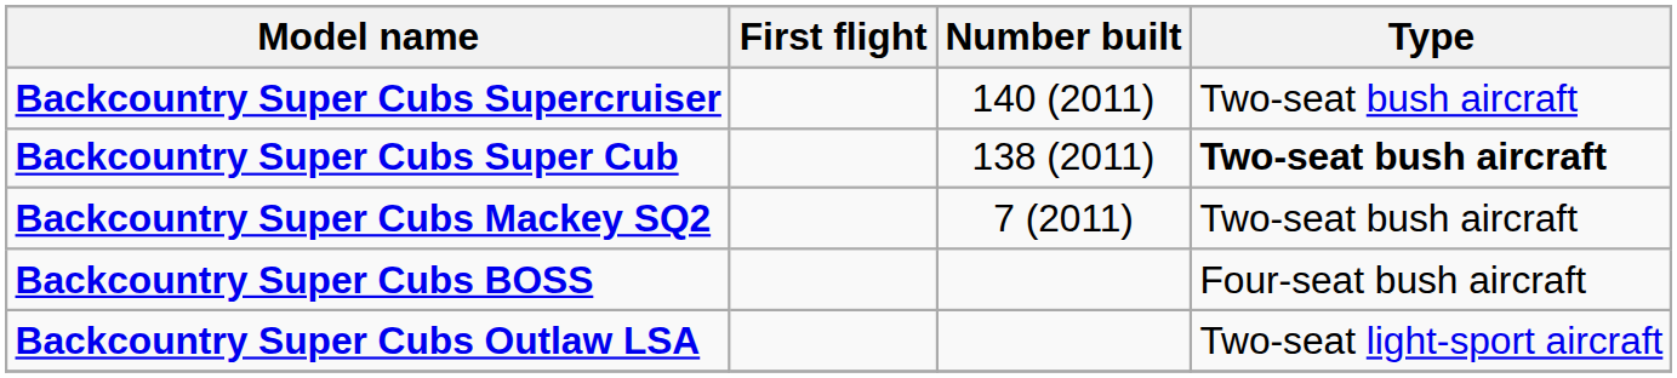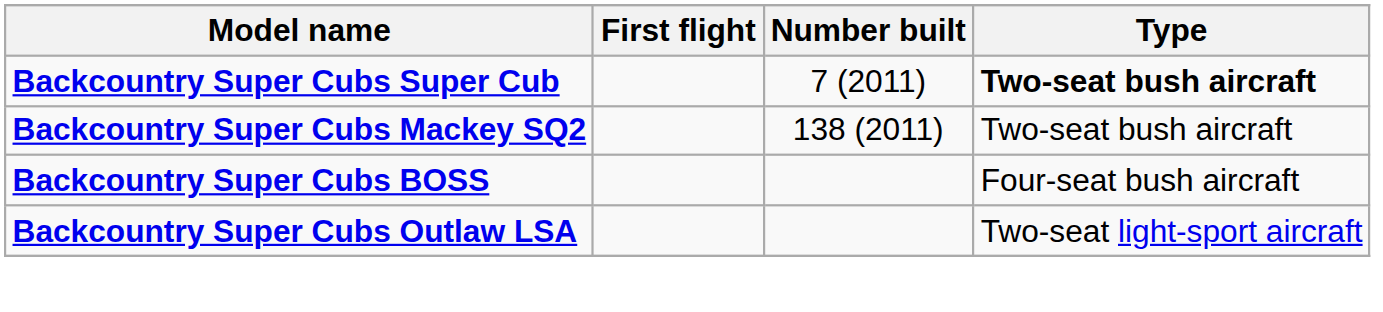 <table class="wikitable" align=center style="font-size:90%;">
 <tr>
 </tr>
 <tr style="background:#efefef;">
 <th>Model name</th>
 <th>First flight</th>
 <th>Number built</th>
 <th>Type</th>
 </tr>
 <tr>
-<td align=left><strong><a href='#'>Backcountry Super Cubs Supercruiser</a></strong></td>
-<td align=center></td>
-<td align=center>140 (2011)</td>
-<td align=left>Two-seat <a href='#'>bush aircraft</a></td>
-</tr>
-<tr>
 <td align=left><strong><a href='#'>Backcountry Super Cubs Super Cub</a></strong></td>
 <td align=center></td>
-<td align=center>138 (2011)</td>
+<td align=center>7 (2011)</td>
 <td align=left><strong>Two-seat bush aircraft</strong></td>
 </tr>
 <tr>
 <td align=left><strong><a href='#'>Backcountry Super Cubs Mackey SQ2</a></strong></td>
 <td align=center></td>
-<td align=center>7 (2011)</td>
+<td align=center>138 (2011)</td>
 <td align=left>Two-seat bush aircraft</td>
 </tr>
 <tr>
 <td align=left><strong><a href='#'>Backcountry Super Cubs BOSS</a></strong></td>
 <td align=center></td>
 <td align=center></td>
 <td align=left>Four-seat bush aircraft</td>
 </tr>
 <tr>
 <td align=left><strong><a href='#'>Backcountry Super Cubs Outlaw LSA</a></strong></td>
 <td align=center></td>
 <td align=center></td>
 <td align=left>Two-seat <a href='#'>light-sport aircraft</a></td>
 </tr>
 <tr>
 </tr>
 </table>
